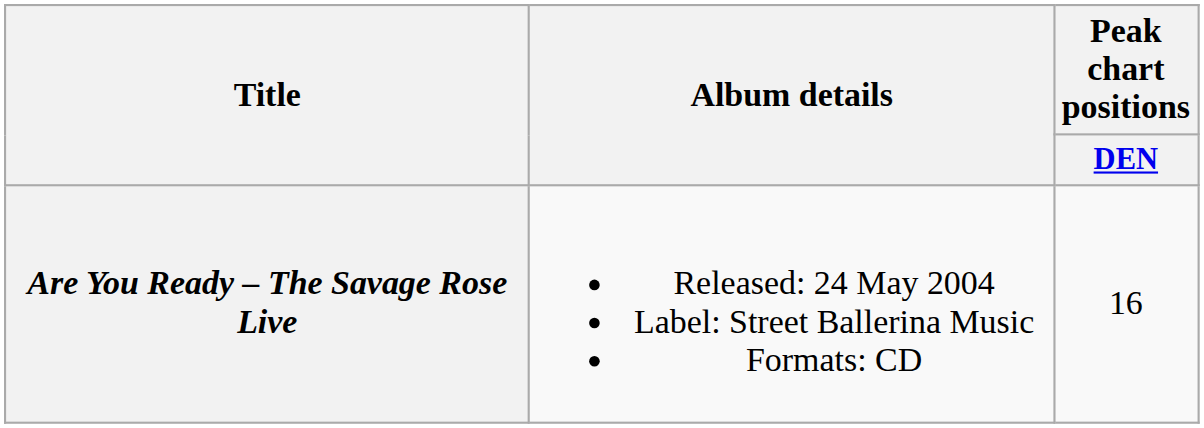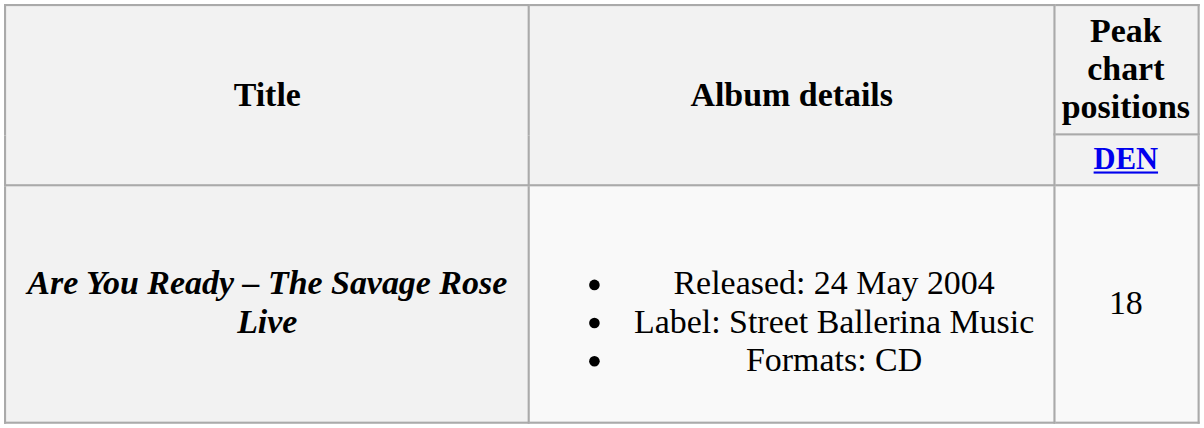 <table class="wikitable plainrowheaders" style="text-align:center;">
 <tr>
 <th rowspan="2" scope="col" style="width:15em;">Title</th>
 <th rowspan="2" scope="col" style="width:15em;">Album details</th>
 <th>Peak chart positions</th>
 </tr>
 <tr>
 <th scope="col" style="width:2em;font-size:90%;"><a href='#'>DEN</a><br></th>
 </tr>
 <tr>
 <th scope="row"><em>Are You Ready – The Savage Rose Live</em></th>
 <td><br><ul><li>Released: 24 May 2004</li><li>Label: Street Ballerina Music</li><li>Formats: CD</li></ul></td>
-<td>16</td>
+<td>18</td>
 </tr>
 </table>
